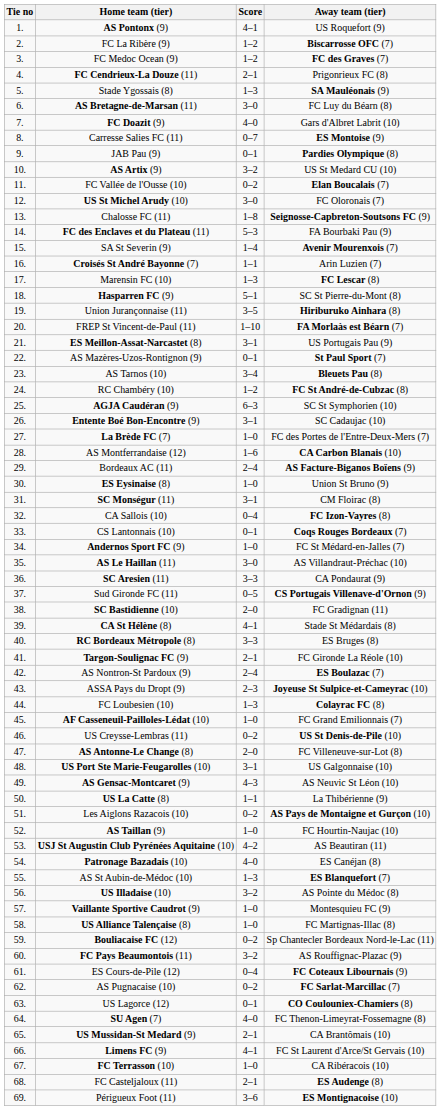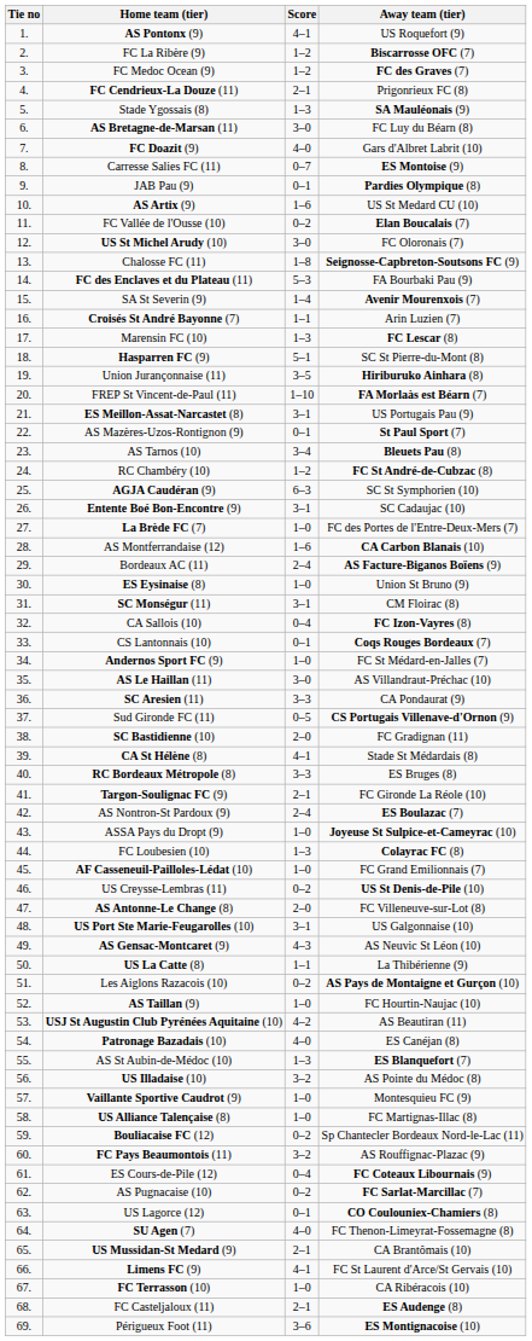 <table class="wikitable" style="text-align: center">
 <tr>
 <th>Tie no</th>
 <th>Home team (tier)</th>
 <th>Score</th>
 <th>Away team (tier)</th>
 </tr>
 <tr>
 <td>1.</td>
 <td><strong>AS Pontonx</strong> (9)</td>
 <td>4–1</td>
 <td>US Roquefort (9)</td>
 </tr>
 <tr>
 <td>2.</td>
 <td>FC La Ribère (9)</td>
 <td>1–2</td>
 <td><strong>Biscarrosse OFC</strong> (7)</td>
 </tr>
 <tr>
 <td>3.</td>
 <td>FC Medoc Ocean (9)</td>
 <td>1–2 </td>
 <td><strong>FC des Graves</strong> (7)</td>
 </tr>
 <tr>
 <td>4.</td>
 <td><strong>FC Cendrieux-La Douze</strong> (11)</td>
 <td>2–1</td>
 <td>Prigonrieux FC (8)</td>
 </tr>
 <tr>
 <td>5.</td>
 <td>Stade Ygossais (8)</td>
 <td>1–3 </td>
 <td><strong>SA Mauléonais</strong> (9)</td>
 </tr>
 <tr>
 <td>6.</td>
 <td><strong>AS Bretagne-de-Marsan</strong> (11)</td>
 <td>3–0</td>
 <td>FC Luy du Béarn (8)</td>
 </tr>
 <tr>
 <td>7.</td>
 <td><strong>FC Doazit</strong> (9)</td>
 <td>4–0</td>
 <td>Gars d'Albret Labrit (10)</td>
 </tr>
 <tr>
 <td>8.</td>
 <td>Carresse Salies FC (11)</td>
 <td>0–7</td>
 <td><strong>ES Montoise</strong> (9)</td>
 </tr>
 <tr>
 <td>9.</td>
 <td>JAB Pau (9)</td>
 <td>0–1</td>
 <td><strong>Pardies Olympique</strong> (8)</td>
 </tr>
 <tr>
 <td>10.</td>
 <td><strong>AS Artix</strong> (9)</td>
-<td>3–2 </td>
+<td>1–6</td>
 <td>US St Medard CU (10)</td>
 </tr>
 <tr>
 <td>11.</td>
 <td>FC Vallée de l'Ousse (10)</td>
 <td>0–2</td>
 <td><strong>Elan Boucalais</strong> (7)</td>
 </tr>
 <tr>
 <td>12.</td>
 <td><strong>US St Michel Arudy</strong> (10)</td>
 <td>3–0</td>
 <td>FC Oloronais (7)</td>
 </tr>
 <tr>
 <td>13.</td>
 <td>Chalosse FC (11)</td>
 <td>1–8</td>
 <td><strong>Seignosse-Capbreton-Soutsons FC</strong> (9)</td>
 </tr>
 <tr>
 <td>14.</td>
 <td><strong>FC des Enclaves et du Plateau</strong> (11)</td>
 <td>5–3</td>
 <td>FA Bourbaki Pau (9)</td>
 </tr>
 <tr>
 <td>15.</td>
 <td>SA St Severin (9)</td>
 <td>1–4</td>
 <td><strong>Avenir Mourenxois</strong> (7)</td>
 </tr>
 <tr>
 <td>16.</td>
 <td><strong>Croisés St André Bayonne</strong> (7)</td>
 <td>1–1 </td>
 <td>Arin Luzien (7)</td>
 </tr>
 <tr>
 <td>17.</td>
 <td>Marensin FC (10)</td>
 <td>1–3</td>
 <td><strong>FC Lescar</strong> (8)</td>
 </tr>
 <tr>
 <td>18.</td>
 <td><strong>Hasparren FC</strong> (9)</td>
 <td>5–1</td>
 <td>SC St Pierre-du-Mont (8)</td>
 </tr>
 <tr>
 <td>19.</td>
 <td>Union Jurançonnaise (11)</td>
 <td>3–5 </td>
 <td><strong>Hiriburuko Ainhara</strong> (8)</td>
 </tr>
 <tr>
 <td>20.</td>
 <td>FREP St Vincent-de-Paul (11)</td>
 <td>1–10</td>
 <td><strong>FA Morlaàs est Béarn</strong> (7)</td>
 </tr>
 <tr>
 <td>21.</td>
 <td><strong>ES Meillon-Assat-Narcastet</strong> (8)</td>
 <td>3–1</td>
 <td>US Portugais Pau (9)</td>
 </tr>
 <tr>
 <td>22.</td>
 <td>AS Mazères-Uzos-Rontignon (9)</td>
 <td>0–1</td>
 <td><strong>St Paul Sport</strong> (7)</td>
 </tr>
 <tr>
 <td>23.</td>
 <td>AS Tarnos (10)</td>
 <td>3–4</td>
 <td><strong>Bleuets Pau</strong> (8)</td>
 </tr>
 <tr>
 <td>24.</td>
 <td>RC Chambéry (10)</td>
 <td>1–2</td>
 <td><strong>FC St André-de-Cubzac</strong> (8)</td>
 </tr>
 <tr>
 <td>25.</td>
 <td><strong>AGJA Caudéran</strong> (9)</td>
 <td>6–3</td>
 <td>SC St Symphorien (10)</td>
 </tr>
 <tr>
 <td>26.</td>
 <td><strong>Entente Boé Bon-Encontre</strong> (9)</td>
 <td>3–1 </td>
 <td>SC Cadaujac (10)</td>
 </tr>
 <tr>
 <td>27.</td>
 <td><strong>La Brède FC</strong> (7)</td>
 <td>1–0</td>
 <td>FC des Portes de l'Entre-Deux-Mers (7)</td>
 </tr>
 <tr>
 <td>28.</td>
 <td>AS Montferrandaise (12)</td>
 <td>1–6</td>
 <td><strong>CA Carbon Blanais</strong> (10)</td>
 </tr>
 <tr>
 <td>29.</td>
 <td>Bordeaux AC (11)</td>
 <td>2–4</td>
 <td><strong>AS Facture-Biganos Boïens</strong> (9)</td>
 </tr>
 <tr>
 <td>30.</td>
 <td><strong>ES Eysinaise</strong> (8)</td>
 <td>1–0</td>
 <td>Union St Bruno (9)</td>
 </tr>
 <tr>
 <td>31.</td>
 <td><strong>SC Monségur</strong> (11)</td>
 <td>3–1 </td>
 <td>CM Floirac (8)</td>
 </tr>
 <tr>
 <td>32.</td>
 <td>CA Sallois (10)</td>
 <td>0–4</td>
 <td><strong>FC Izon-Vayres</strong> (8)</td>
 </tr>
 <tr>
 <td>33.</td>
 <td>CS Lantonnais (10)</td>
 <td>0–1</td>
 <td><strong>Coqs Rouges Bordeaux</strong> (7)</td>
 </tr>
 <tr>
 <td>34.</td>
 <td><strong>Andernos Sport FC</strong> (9)</td>
 <td>1–0</td>
 <td>FC St Médard-en-Jalles (7)</td>
 </tr>
 <tr>
 <td>35.</td>
 <td><strong>AS Le Haillan</strong> (11)</td>
 <td>3–0</td>
 <td>AS Villandraut-Préchac (10)</td>
 </tr>
 <tr>
 <td>36.</td>
 <td><strong>SC Aresien</strong> (11)</td>
 <td>3–3 </td>
 <td>CA Pondaurat (9)</td>
 </tr>
 <tr>
 <td>37.</td>
 <td>Sud Gironde FC (11)</td>
 <td>0–5</td>
 <td><strong>CS Portugais Villenave-d'Ornon</strong> (9)</td>
 </tr>
 <tr>
 <td>38.</td>
 <td><strong>SC Bastidienne</strong> (10)</td>
 <td>2–0</td>
 <td>FC Gradignan (11)</td>
 </tr>
 <tr>
 <td>39.</td>
 <td><strong>CA St Hélène</strong> (8)</td>
 <td>4–1</td>
 <td>Stade St Médardais (8)</td>
 </tr>
 <tr>
 <td>40.</td>
 <td><strong>RC Bordeaux Métropole</strong> (8)</td>
 <td>3–3 </td>
 <td>ES Bruges (8)</td>
 </tr>
 <tr>
 <td>41.</td>
 <td><strong>Targon-Soulignac FC</strong> (9)</td>
 <td>2–1</td>
 <td>FC Gironde La Réole (10)</td>
 </tr>
 <tr>
 <td>42.</td>
 <td>AS Nontron-St Pardoux (9)</td>
 <td>2–4</td>
 <td><strong>ES Boulazac</strong> (7)</td>
 </tr>
 <tr>
 <td>43.</td>
 <td>ASSA Pays du Dropt (9)</td>
-<td>2–3 </td>
+<td>1–0 </td>
 <td><strong>Joyeuse St Sulpice-et-Cameyrac</strong> (10)</td>
 </tr>
 <tr>
 <td>44.</td>
 <td>FC Loubesien (10)</td>
 <td>1–3</td>
 <td><strong>Colayrac FC</strong> (8)</td>
 </tr>
 <tr>
 <td>45.</td>
 <td><strong>AF Casseneuil-Pailloles-Lédat</strong> (10)</td>
 <td>1–0</td>
 <td>FC Grand Emilionnais (7)</td>
 </tr>
 <tr>
 <td>46.</td>
 <td>US Creysse-Lembras (11)</td>
 <td>0–2</td>
 <td><strong>US St Denis-de-Pile</strong> (10)</td>
 </tr>
 <tr>
 <td>47.</td>
 <td><strong>AS Antonne-Le Change</strong> (8)</td>
 <td>2–0</td>
 <td>FC Villeneuve-sur-Lot (8)</td>
 </tr>
 <tr>
 <td>48.</td>
 <td><strong>US Port Ste Marie-Feugarolles</strong> (10)</td>
 <td>3–1</td>
 <td>US Galgonnaise (10)</td>
 </tr>
 <tr>
 <td>49.</td>
 <td><strong>AS Gensac-Montcaret</strong> (9)</td>
 <td>4–3 </td>
 <td>AS Neuvic St Léon (10)</td>
 </tr>
 <tr>
 <td>50.</td>
 <td><strong>US La Catte</strong> (8)</td>
 <td>1–1 </td>
 <td>La Thibérienne (9)</td>
 </tr>
 <tr>
 <td>51.</td>
 <td>Les Aiglons Razacois (10)</td>
 <td>0–2</td>
 <td><strong>AS Pays de Montaigne et Gurçon</strong> (10)</td>
 </tr>
 <tr>
 <td>52.</td>
 <td><strong>AS Taillan</strong> (9)</td>
 <td>1–0</td>
 <td>FC Hourtin-Naujac (10)</td>
 </tr>
 <tr>
 <td>53.</td>
 <td><strong>USJ St Augustin Club Pyrénées Aquitaine</strong> (10)</td>
 <td>4–2</td>
 <td>AS Beautiran (11)</td>
 </tr>
 <tr>
 <td>54.</td>
 <td><strong>Patronage Bazadais</strong> (10)</td>
 <td>4–0</td>
 <td>ES Canéjan (8)</td>
 </tr>
 <tr>
 <td>55.</td>
 <td>AS St Aubin-de-Médoc (10)</td>
 <td>1–3</td>
 <td><strong>ES Blanquefort</strong> (7)</td>
 </tr>
 <tr>
 <td>56.</td>
 <td><strong>US Illadaise</strong> (10)</td>
 <td>3–2 </td>
 <td>AS Pointe du Médoc (8)</td>
 </tr>
 <tr>
 <td>57.</td>
 <td><strong>Vaillante Sportive Caudrot</strong> (9)</td>
 <td>1–0</td>
 <td>Montesquieu FC (9)</td>
 </tr>
 <tr>
 <td>58.</td>
 <td><strong>US Alliance Talençaise</strong> (8)</td>
 <td>1–0 </td>
 <td>FC Martignas-Illac (8)</td>
 </tr>
 <tr>
 <td>59.</td>
 <td><strong>Bouliacaise FC</strong> (12)</td>
 <td>0–2</td>
 <td>Sp Chantecler Bordeaux Nord-le-Lac (11)</td>
 </tr>
 <tr>
 <td>60.</td>
 <td><strong>FC Pays Beaumontois</strong> (11)</td>
 <td>3–2</td>
 <td>AS Rouffignac-Plazac (9)</td>
 </tr>
 <tr>
 <td>61.</td>
 <td>ES Cours-de-Pile (12)</td>
 <td>0–4</td>
 <td><strong>FC Coteaux Libournais</strong> (9)</td>
 </tr>
 <tr>
 <td>62.</td>
 <td>AS Pugnacaise (10)</td>
 <td>0–2 </td>
 <td><strong>FC Sarlat-Marcillac</strong> (7)</td>
 </tr>
 <tr>
 <td>63.</td>
 <td>US Lagorce (12)</td>
 <td>0–1</td>
 <td><strong>CO Coulouniex-Chamiers</strong> (8)</td>
 </tr>
 <tr>
 <td>64.</td>
 <td><strong>SU Agen</strong> (7)</td>
 <td>4–0</td>
 <td>FC Thenon-Limeyrat-Fossemagne (8)</td>
 </tr>
 <tr>
 <td>65.</td>
 <td><strong>US Mussidan-St Medard</strong> (9)</td>
 <td>2–1 </td>
 <td>CA Brantômais (10)</td>
 </tr>
 <tr>
 <td>66.</td>
 <td><strong>Limens FC</strong> (9)</td>
 <td>4–1</td>
 <td>FC St Laurent d'Arce/St Gervais (10)</td>
 </tr>
 <tr>
 <td>67.</td>
 <td><strong>FC Terrasson</strong> (10)</td>
 <td>1–0</td>
 <td>CA Ribéracois (10)</td>
 </tr>
 <tr>
 <td>68.</td>
 <td>FC Casteljaloux (11)</td>
 <td>2–1</td>
 <td><strong>ES Audenge</strong> (8)</td>
 </tr>
 <tr>
 <td>69.</td>
 <td>Périgueux Foot (11)</td>
 <td>3–6 </td>
 <td><strong>ES Montignacoise</strong> (10)</td>
 </tr>
 </table>
